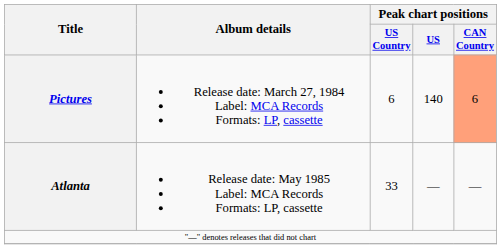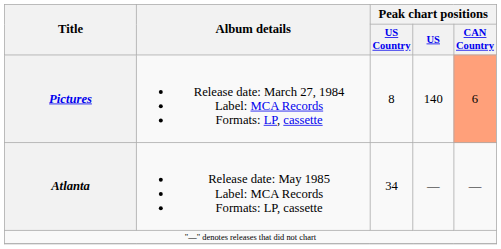 <table class="wikitable plainrowheaders" style="text-align:center;">
 <tr>
 <th rowspan="2" style="width:10em;">Title</th>
 <th rowspan="2" style="width:18em;">Album details</th>
 <th colspan="3">Peak chart positions</th>
 </tr>
 <tr style="font-size:smaller;">
 <th width="45"><a href='#'>US Country</a><br></th>
 <th width="45"><a href='#'>US</a><br></th>
 <th width="45"><a href='#'>CAN Country</a><br></th>
 </tr>
 <tr>
 <th scope="row"><em><a href='#'>Pictures</a></em></th>
 <td><br><ul><li>Release date: March 27, 1984</li><li>Label: <a href='#'>MCA Records</a></li><li>Formats: <a href='#'>LP</a>, <a href='#'>cassette</a></li></ul></td>
-<td>6</td>
+<td>8</td>
 <td>140</td>
 <td style="background: lightsalmon;">6</td>
 </tr>
 <tr>
 <th scope="row"><em>Atlanta</em></th>
 <td><br><ul><li>Release date: May 1985</li><li>Label: MCA Records</li><li>Formats: LP, cassette</li></ul></td>
-<td>33</td>
+<td>34</td>
 <td>—</td>
 <td>—</td>
 </tr>
 <tr>
 <td colspan="10" style="font-size:8pt">"—" denotes releases that did not chart</td>
 </tr>
 <tr>
 </tr>
 </table>
